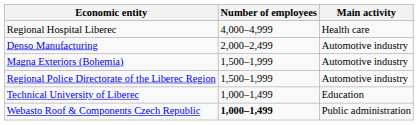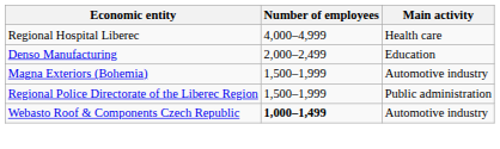 <table class="wikitable sortable">
 <tr>
 <th>Economic entity</th>
 <th>Number of employees</th>
 <th>Main activity</th>
 </tr>
 <tr>
 <td>Regional Hospital Liberec</td>
 <td>4,000–4,999</td>
 <td>Health care</td>
 </tr>
 <tr>
 <td><a href='#'>Denso Manufacturing</a></td>
 <td>2,000–2,499</td>
-<td>Automotive industry</td>
+<td>Education</td>
 </tr>
 <tr>
 <td><a href='#'>Magna Exteriors (Bohemia)</a></td>
 <td>1,500–1,999</td>
 <td>Automotive industry</td>
 </tr>
 <tr>
 <td><a href='#'>Regional Police Directorate of the Liberec Region</a></td>
 <td>1,500–1,999</td>
-<td>Automotive industry</td>
-</tr>
-<tr>
-<td><a href='#'>Technical University of Liberec</a></td>
-<td>1,000–1,499</td>
-<td>Education</td>
+<td>Public administration</td>
 </tr>
 <tr>
 <td><a href='#'>Webasto Roof & Components Czech Republic</a></td>
 <td><strong>1,000–1,499</strong></td>
-<td>Public administration</td>
+<td>Automotive industry</td>
 </tr>
 </table>
